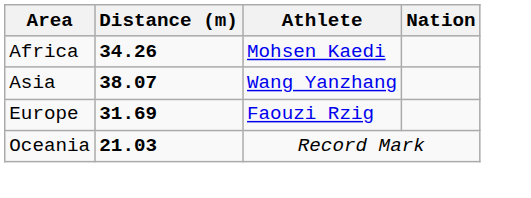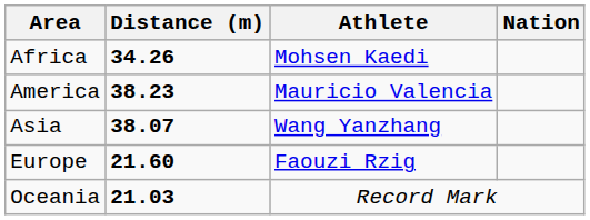 <table class="wikitable">
 <tr>
 <th>Area</th>
 <th>Distance (m)</th>
 <th>Athlete</th>
 <th>Nation</th>
 </tr>
 <tr>
 <td>Africa</td>
 <td><strong>34.26</strong></td>
 <td><a href='#'>Mohsen Kaedi</a></td>
 <td></td>
 </tr>
 <tr>
+<td>America</td>
+<td><strong>38.23</strong> </td>
+<td><a href='#'>Mauricio Valencia</a></td>
+<td></td>
+</tr>
+<tr>
 <td>Asia</td>
 <td><strong>38.07</strong></td>
 <td><a href='#'>Wang Yanzhang</a></td>
 <td></td>
 </tr>
 <tr>
 <td>Europe</td>
-<td><strong>31.69</strong></td>
+<td><strong>21.60</strong></td>
 <td><a href='#'>Faouzi Rzig</a></td>
 <td></td>
 </tr>
 <tr>
 <td>Oceania</td>
 <td><strong>21.03</strong></td>
 <td colspan="2" align="center"><em>Record Mark</em></td>
 </tr>
 </table>
